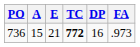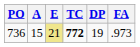 <table class="wikitable">
 <tr>
 <th><a href='#'>PO</a></th>
 <th><a href='#'>A</a></th>
 <th><a href='#'>E</a></th>
 <th><a href='#'>TC</a></th>
 <th><a href='#'>DP</a></th>
 <th><a href='#'>FA</a></th>
 </tr>
 <tr align=center>
 <td>736</td>
 <td>15</td>
-<td>21</td>
+<td style="background: khaki;">21</td>
 <td><strong>772</strong></td>
-<td>16</td>
+<td>19</td>
 <td>.973</td>
 </tr>
 </table>
